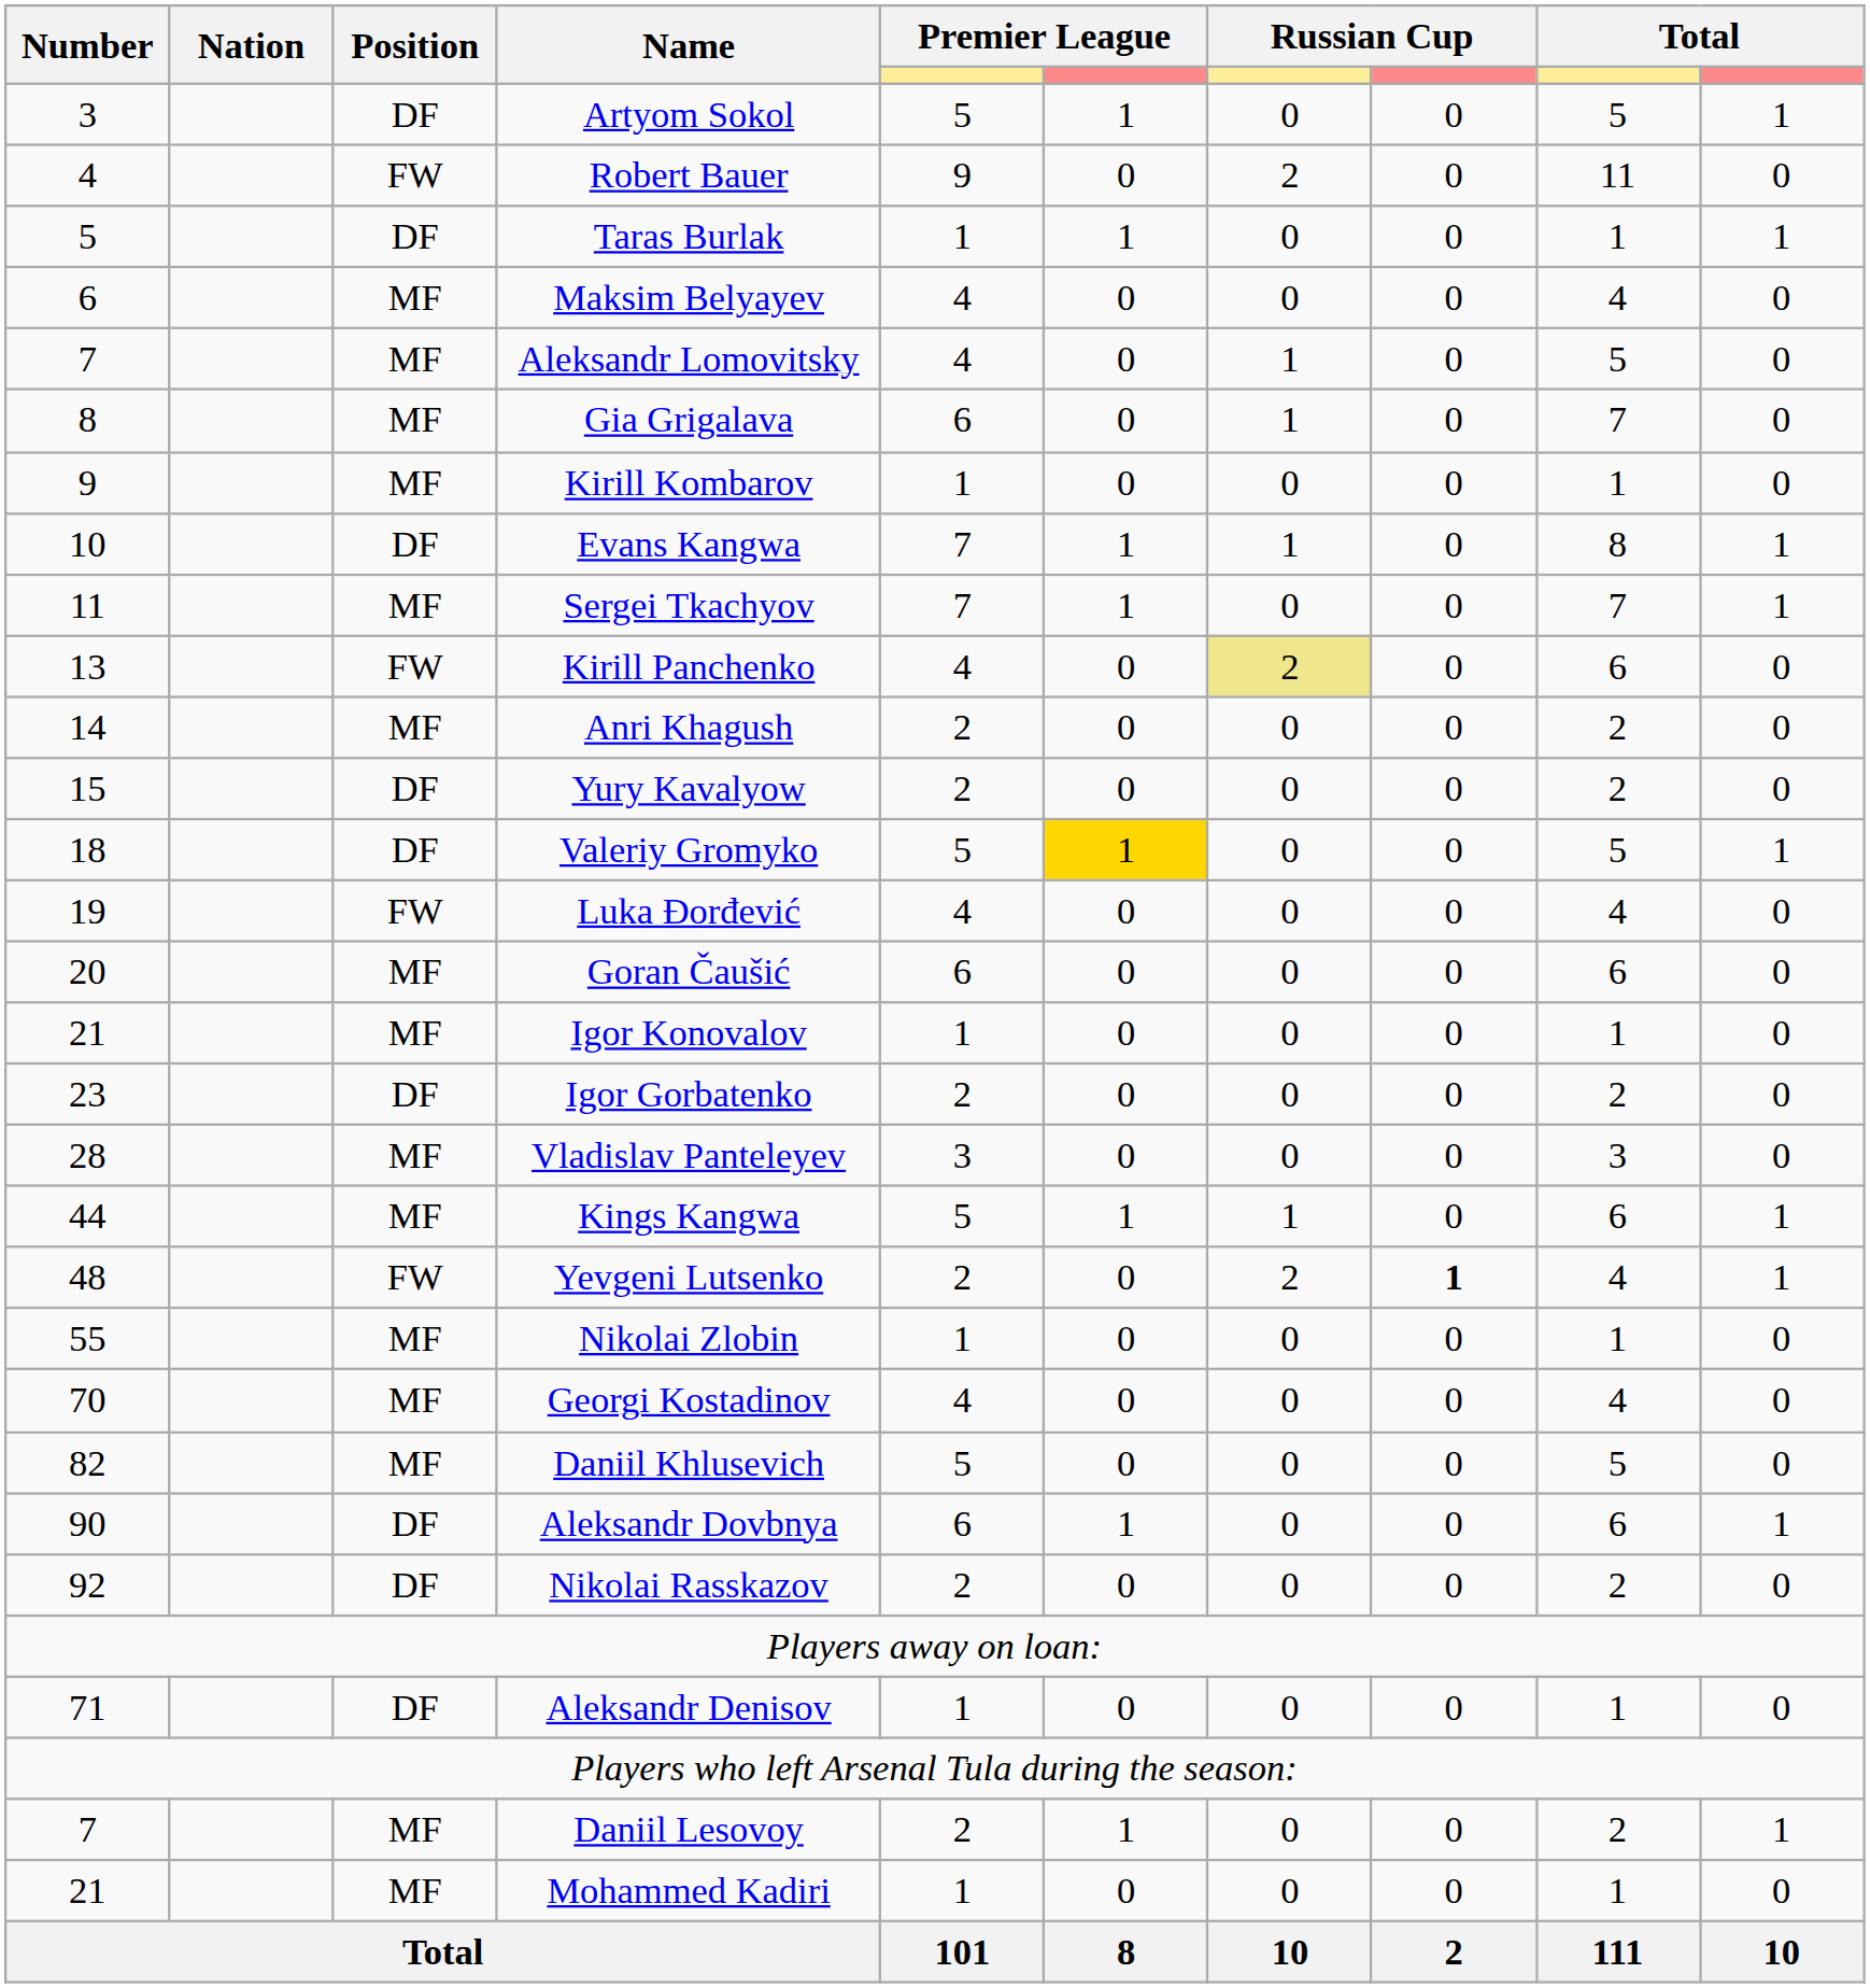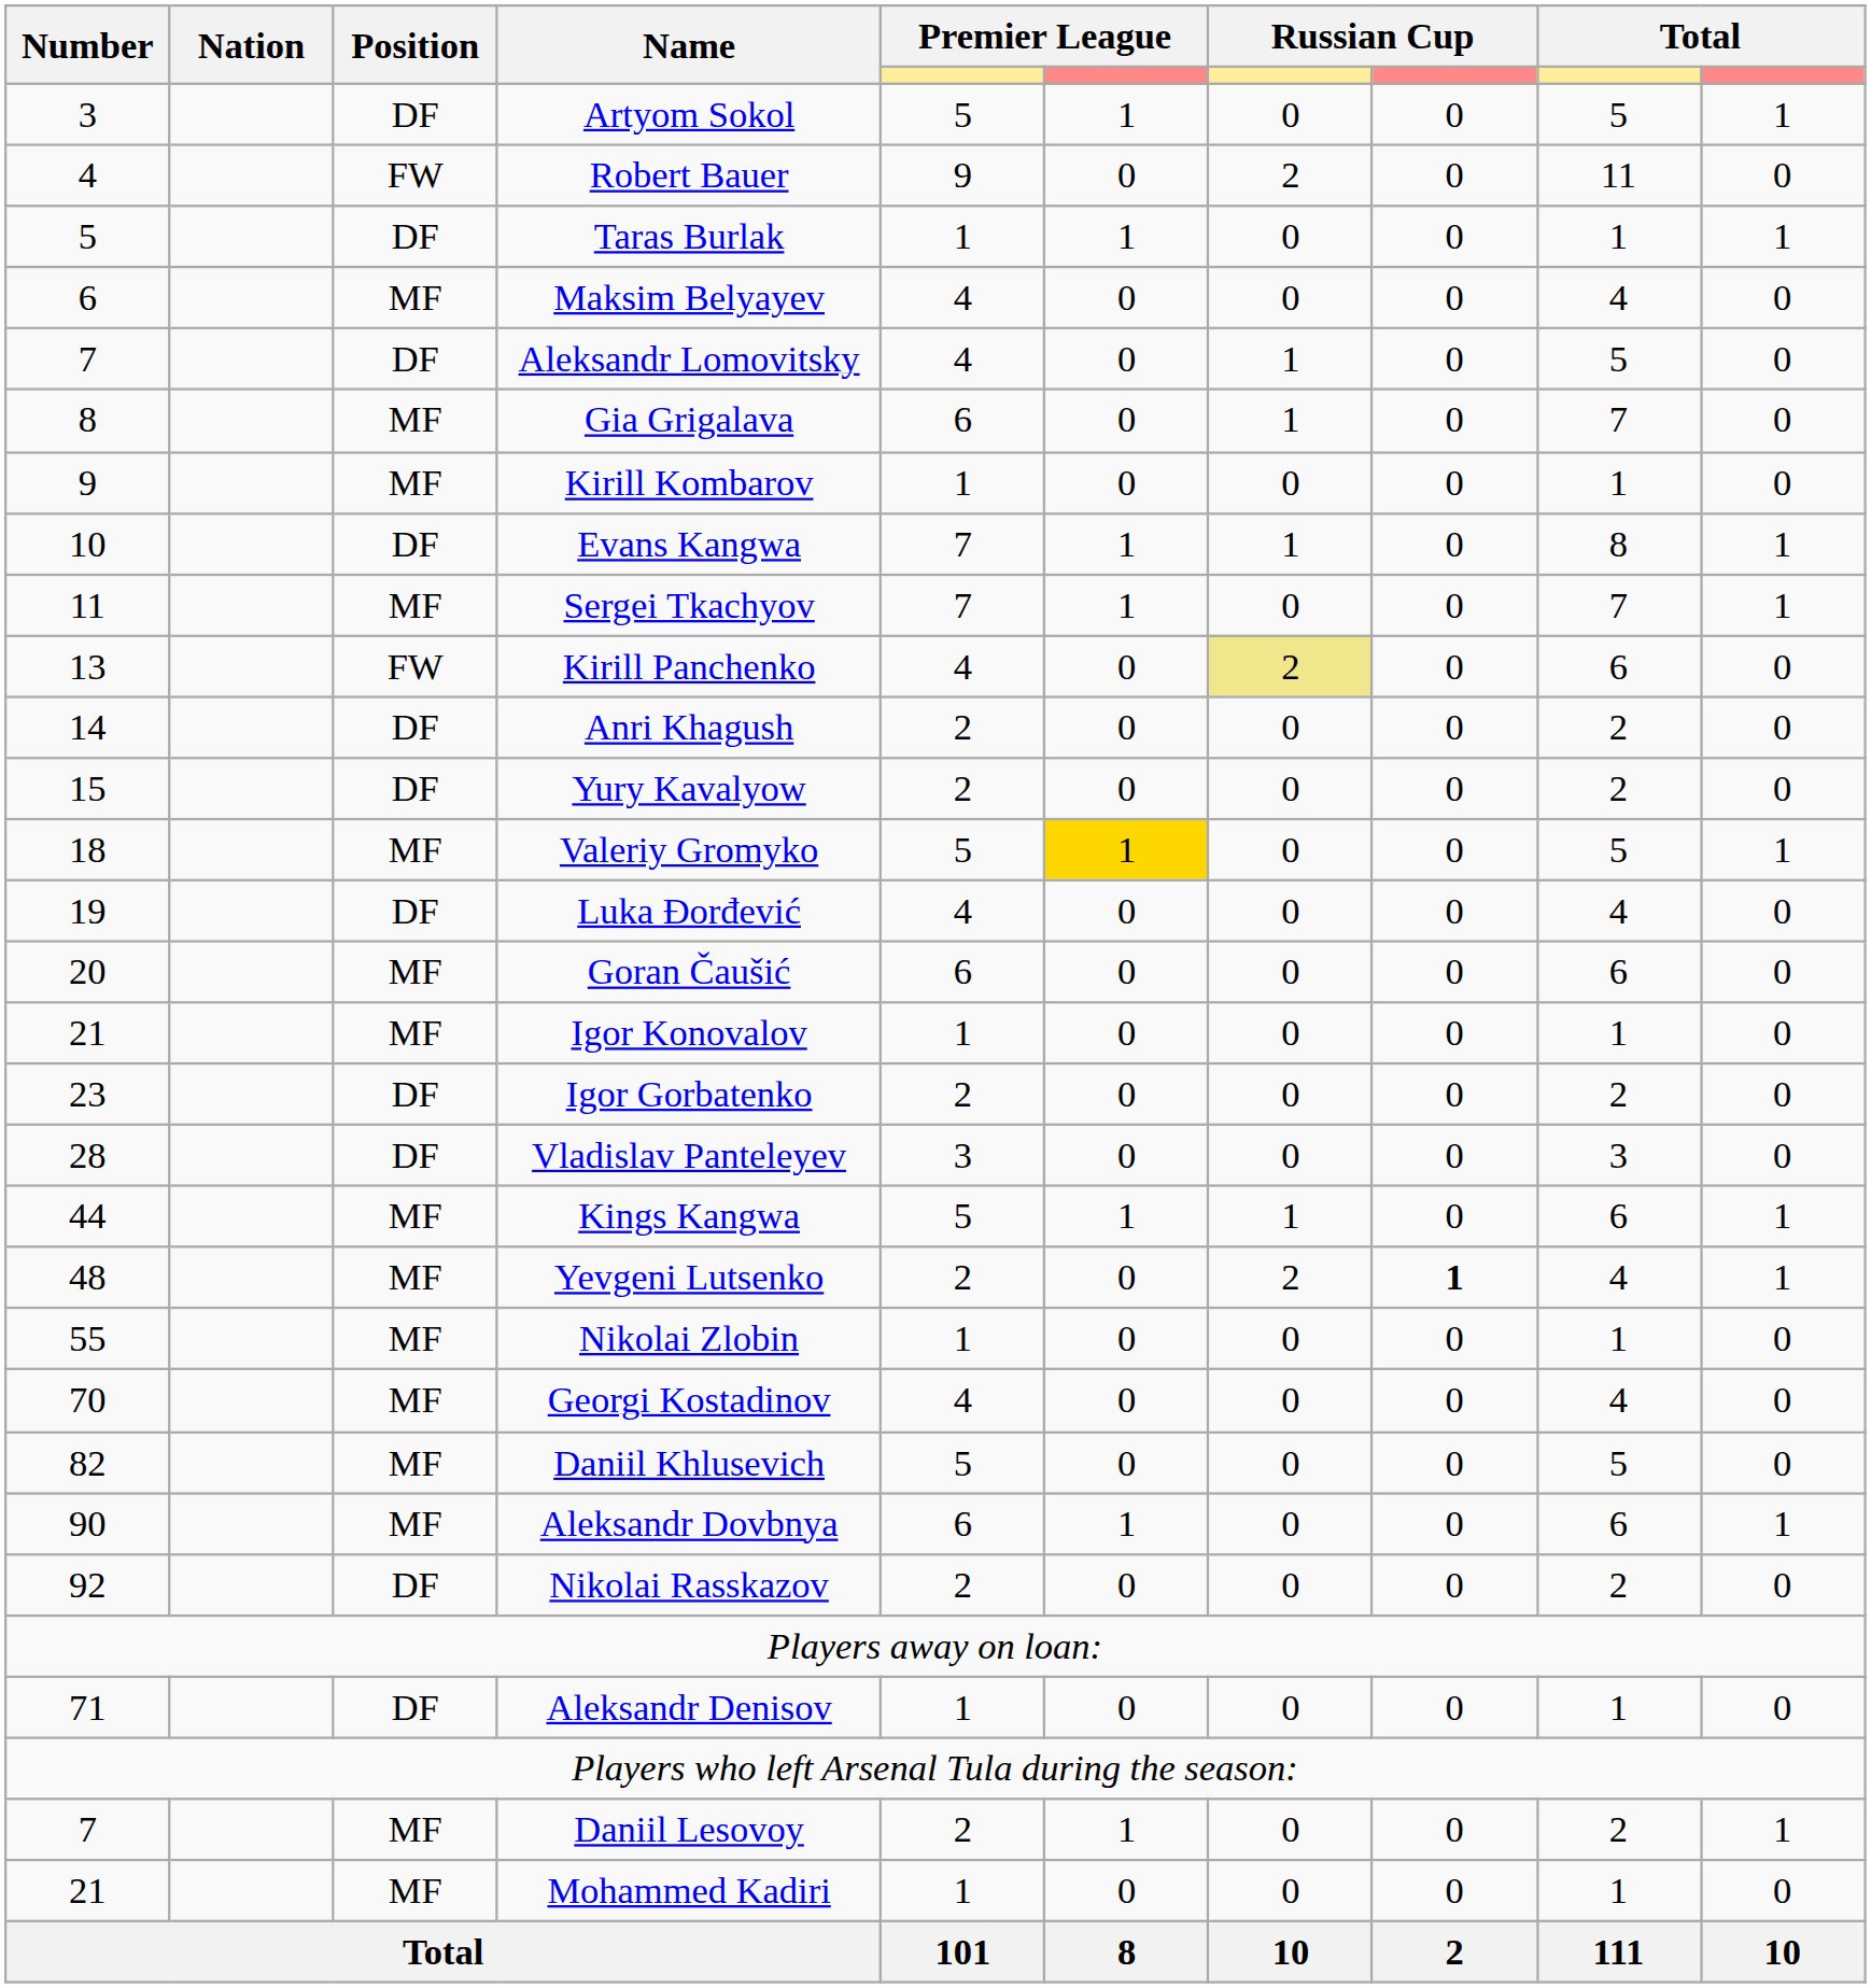 <table class="wikitable" style="font-size: 95%; text-align: center;">
 <tr>
 <th rowspan=2 width=60>Number</th>
 <th rowspan=2 width=60>Nation</th>
 <th rowspan=2 width=60>Position</th>
 <th rowspan=2 width=150>Name</th>
 <th colspan=2>Premier League</th>
 <th colspan=2>Russian Cup</th>
 <th colspan=2>Total</th>
 </tr>
 <tr>
 <th style="width:60px; background:#fe9;"></th>
 <th style="width:60px; background:#ff8888;"></th>
 <th style="width:60px; background:#fe9;"></th>
 <th style="width:60px; background:#ff8888;"></th>
 <th style="width:60px; background:#fe9;"></th>
 <th style="width:60px; background:#ff8888;"></th>
 </tr>
 <tr>
 <td>3</td>
 <td></td>
 <td>DF</td>
 <td><a href='#'>Artyom Sokol</a></td>
 <td>5</td>
 <td>1</td>
 <td>0</td>
 <td>0</td>
 <td>5</td>
 <td>1</td>
 </tr>
 <tr>
 <td>4</td>
 <td></td>
 <td>FW</td>
 <td><a href='#'>Robert Bauer</a></td>
 <td>9</td>
 <td>0</td>
 <td>2</td>
 <td>0</td>
 <td>11</td>
 <td>0</td>
 </tr>
 <tr>
 <td>5</td>
 <td></td>
 <td>DF</td>
 <td><a href='#'>Taras Burlak</a></td>
 <td>1</td>
 <td>1</td>
 <td>0</td>
 <td>0</td>
 <td>1</td>
 <td>1</td>
 </tr>
 <tr>
 <td>6</td>
 <td></td>
 <td>MF</td>
 <td><a href='#'>Maksim Belyayev</a></td>
 <td>4</td>
 <td>0</td>
 <td>0</td>
 <td>0</td>
 <td>4</td>
 <td>0</td>
 </tr>
 <tr>
 <td>7</td>
 <td></td>
-<td>MF</td>
+<td>DF</td>
 <td><a href='#'>Aleksandr Lomovitsky</a></td>
 <td>4</td>
 <td>0</td>
 <td>1</td>
 <td>0</td>
 <td>5</td>
 <td>0</td>
 </tr>
 <tr>
 <td>8</td>
 <td></td>
 <td>MF</td>
 <td><a href='#'>Gia Grigalava</a></td>
 <td>6</td>
 <td>0</td>
 <td>1</td>
 <td>0</td>
 <td>7</td>
 <td>0</td>
 </tr>
 <tr>
 <td>9</td>
 <td></td>
 <td>MF</td>
 <td><a href='#'>Kirill Kombarov</a></td>
 <td>1</td>
 <td>0</td>
 <td>0</td>
 <td>0</td>
 <td>1</td>
 <td>0</td>
 </tr>
 <tr>
 <td>10</td>
 <td></td>
 <td>DF</td>
 <td><a href='#'>Evans Kangwa</a></td>
 <td>7</td>
 <td>1</td>
 <td>1</td>
 <td>0</td>
 <td>8</td>
 <td>1</td>
 </tr>
 <tr>
 <td>11</td>
 <td></td>
 <td>MF</td>
 <td><a href='#'>Sergei Tkachyov</a></td>
 <td>7</td>
 <td>1</td>
 <td>0</td>
 <td>0</td>
 <td>7</td>
 <td>1</td>
 </tr>
 <tr>
 <td>13</td>
 <td></td>
 <td>FW</td>
 <td><a href='#'>Kirill Panchenko</a></td>
 <td>4</td>
 <td>0</td>
 <td style="background: khaki;">2</td>
 <td>0</td>
 <td>6</td>
 <td>0</td>
 </tr>
 <tr>
 <td>14</td>
 <td></td>
-<td>MF</td>
+<td>DF</td>
 <td><a href='#'>Anri Khagush</a></td>
 <td>2</td>
 <td>0</td>
 <td>0</td>
 <td>0</td>
 <td>2</td>
 <td>0</td>
 </tr>
 <tr>
 <td>15</td>
 <td></td>
 <td>DF</td>
 <td><a href='#'>Yury Kavalyow</a></td>
 <td>2</td>
 <td>0</td>
 <td>0</td>
 <td>0</td>
 <td>2</td>
 <td>0</td>
 </tr>
 <tr>
 <td>18</td>
 <td></td>
-<td>DF</td>
+<td>MF</td>
 <td><a href='#'>Valeriy Gromyko</a></td>
 <td>5</td>
 <td style="background: gold;">1</td>
 <td>0</td>
 <td>0</td>
 <td>5</td>
 <td>1</td>
 </tr>
 <tr>
 <td>19</td>
 <td></td>
-<td>FW</td>
+<td>DF</td>
 <td><a href='#'>Luka Đorđević</a></td>
 <td>4</td>
 <td>0</td>
 <td>0</td>
 <td>0</td>
 <td>4</td>
 <td>0</td>
 </tr>
 <tr>
 <td>20</td>
 <td></td>
 <td>MF</td>
 <td><a href='#'>Goran Čaušić</a></td>
 <td>6</td>
 <td>0</td>
 <td>0</td>
 <td>0</td>
 <td>6</td>
 <td>0</td>
 </tr>
 <tr>
 <td>21</td>
 <td></td>
 <td>MF</td>
 <td><a href='#'>Igor Konovalov</a></td>
 <td>1</td>
 <td>0</td>
 <td>0</td>
 <td>0</td>
 <td>1</td>
 <td>0</td>
 </tr>
 <tr>
 <td>23</td>
 <td></td>
 <td>DF</td>
 <td><a href='#'>Igor Gorbatenko</a></td>
 <td>2</td>
 <td>0</td>
 <td>0</td>
 <td>0</td>
 <td>2</td>
 <td>0</td>
 </tr>
 <tr>
 <td>28</td>
 <td></td>
-<td>MF</td>
+<td>DF</td>
 <td><a href='#'>Vladislav Panteleyev</a></td>
 <td>3</td>
 <td>0</td>
 <td>0</td>
 <td>0</td>
 <td>3</td>
 <td>0</td>
 </tr>
 <tr>
 <td>44</td>
 <td></td>
 <td>MF</td>
 <td><a href='#'>Kings Kangwa</a></td>
 <td>5</td>
 <td>1</td>
 <td>1</td>
 <td>0</td>
 <td>6</td>
 <td>1</td>
 </tr>
 <tr>
 <td>48</td>
 <td></td>
-<td>FW</td>
+<td>MF</td>
 <td><a href='#'>Yevgeni Lutsenko</a></td>
 <td>2</td>
 <td>0</td>
 <td>2</td>
 <td><strong>1</strong></td>
 <td>4</td>
 <td>1</td>
 </tr>
 <tr>
 <td>55</td>
 <td></td>
 <td>MF</td>
 <td><a href='#'>Nikolai Zlobin</a></td>
 <td>1</td>
 <td>0</td>
 <td>0</td>
 <td>0</td>
 <td>1</td>
 <td>0</td>
 </tr>
 <tr>
 <td>70</td>
 <td></td>
 <td>MF</td>
 <td><a href='#'>Georgi Kostadinov</a></td>
 <td>4</td>
 <td>0</td>
 <td>0</td>
 <td>0</td>
 <td>4</td>
 <td>0</td>
 </tr>
 <tr>
 <td>82</td>
 <td></td>
 <td>MF</td>
 <td><a href='#'>Daniil Khlusevich</a></td>
 <td>5</td>
 <td>0</td>
 <td>0</td>
 <td>0</td>
 <td>5</td>
 <td>0</td>
 </tr>
 <tr>
 <td>90</td>
 <td></td>
-<td>DF</td>
+<td>MF</td>
 <td><a href='#'>Aleksandr Dovbnya</a></td>
 <td>6</td>
 <td>1</td>
 <td>0</td>
 <td>0</td>
 <td>6</td>
 <td>1</td>
 </tr>
 <tr>
 <td>92</td>
 <td></td>
 <td>DF</td>
 <td><a href='#'>Nikolai Rasskazov</a></td>
 <td>2</td>
 <td>0</td>
 <td>0</td>
 <td>0</td>
 <td>2</td>
 <td>0</td>
 </tr>
 <tr>
 <td colspan="14"><em>Players away on loan:</em></td>
 </tr>
 <tr>
 <td>71</td>
 <td></td>
 <td>DF</td>
 <td><a href='#'>Aleksandr Denisov</a></td>
 <td>1</td>
 <td>0</td>
 <td>0</td>
 <td>0</td>
 <td>1</td>
 <td>0</td>
 </tr>
 <tr>
 <td colspan="14"><em>Players who left Arsenal Tula during the season:</em></td>
 </tr>
 <tr>
 <td>7</td>
 <td></td>
 <td>MF</td>
 <td><a href='#'>Daniil Lesovoy</a></td>
 <td>2</td>
 <td>1</td>
 <td>0</td>
 <td>0</td>
 <td>2</td>
 <td>1</td>
 </tr>
 <tr>
 <td>21</td>
 <td></td>
 <td>MF</td>
 <td><a href='#'>Mohammed Kadiri</a></td>
 <td>1</td>
 <td>0</td>
 <td>0</td>
 <td>0</td>
 <td>1</td>
 <td>0</td>
 </tr>
 <tr>
 <th colspan=4>Total</th>
 <th>101</th>
 <th>8</th>
 <th>10</th>
 <th>2</th>
 <th>111</th>
 <th>10</th>
 </tr>
 </table>
